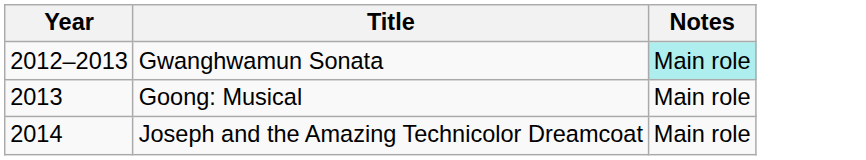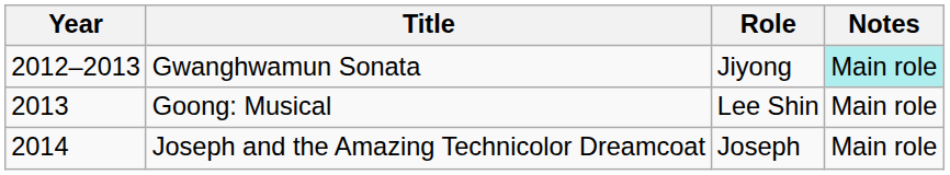 <table class="wikitable">
 <tr>
 <th>Year</th>
 <th>Title</th>
+<th>Role</th>
 <th>Notes</th>
 </tr>
 <tr>
 <td>2012–2013</td>
 <td>Gwanghwamun Sonata</td>
+<td>Jiyong</td>
 <td style="background: paleturquoise;">Main role</td>
 </tr>
 <tr>
 <td>2013</td>
 <td>Goong: Musical</td>
+<td>Lee Shin</td>
 <td>Main role</td>
 </tr>
 <tr>
 <td>2014</td>
 <td>Joseph and the Amazing Technicolor Dreamcoat</td>
+<td>Joseph</td>
 <td>Main role</td>
 </tr>
 </table>
